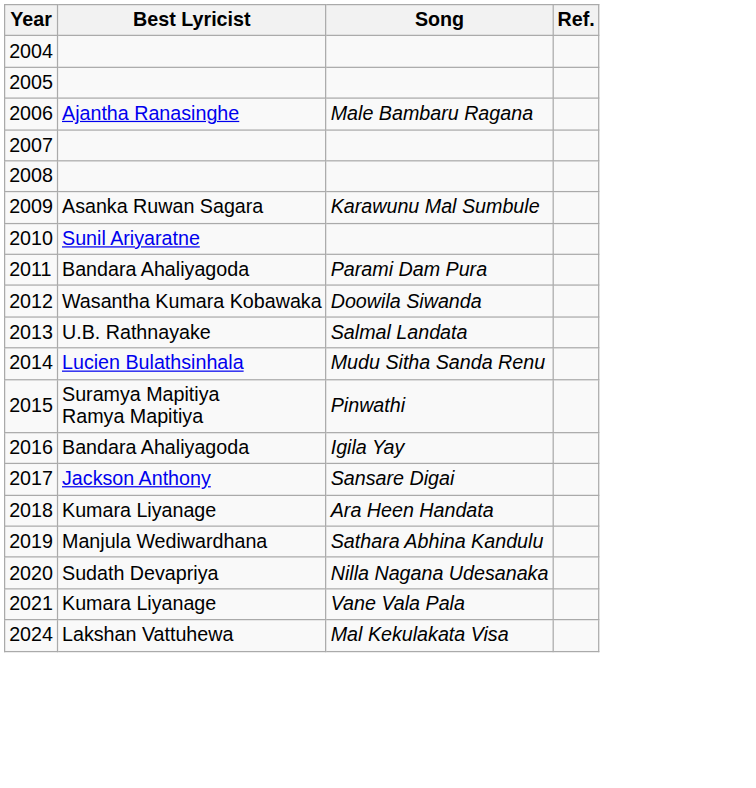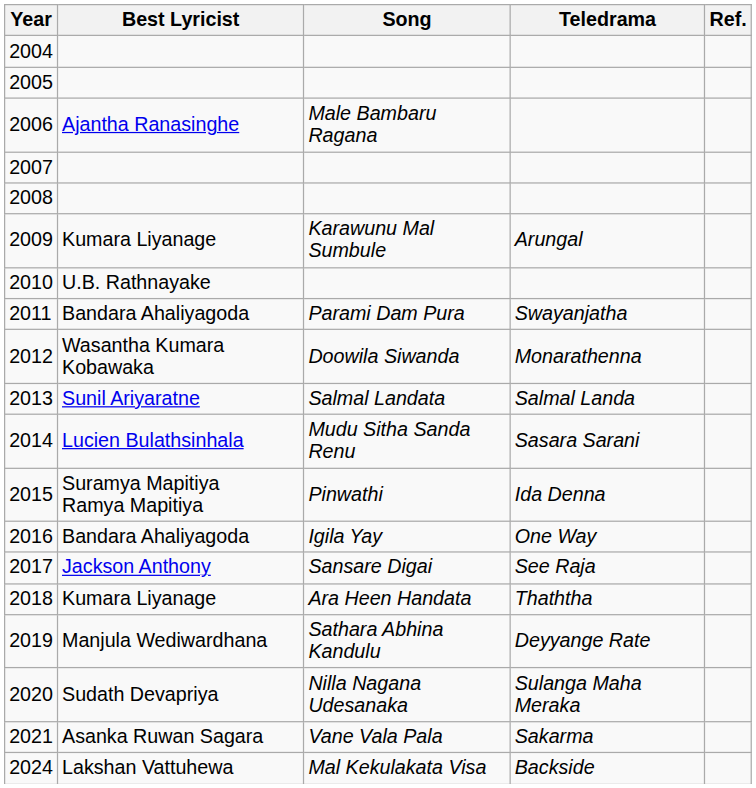 <table class="wikitable">
 <tr>
 <th>Year</th>
 <th>Best Lyricist</th>
 <th>Song</th>
+<th>Teledrama</th>
 <th>Ref.</th>
 </tr>
 <tr>
 <td>2004</td>
+<td></td>
 <td></td>
 <td></td>
 <td></td>
 </tr>
 <tr>
 <td>2005</td>
 <td></td>
 <td></td>
 <td></td>
+<td></td>
 </tr>
 <tr>
 <td>2006</td>
 <td><a href='#'>Ajantha Ranasinghe</a></td>
 <td><em>Male Bambaru Ragana</em></td>
 <td></td>
+<td></td>
 </tr>
 <tr>
 <td>2007</td>
+<td></td>
 <td></td>
 <td></td>
 <td></td>
 </tr>
 <tr>
 <td>2008</td>
 <td></td>
 <td></td>
 <td></td>
+<td></td>
 </tr>
 <tr>
 <td>2009</td>
-<td>Asanka Ruwan Sagara</td>
+<td>Kumara Liyanage</td>
 <td><em>Karawunu Mal Sumbule</em></td>
+<td><em>Arungal</em></td>
 <td></td>
 </tr>
 <tr>
 <td>2010</td>
-<td><a href='#'>Sunil Ariyaratne</a></td>
+<td>U.B. Rathnayake</td>
+<td></td>
 <td></td>
 <td></td>
 </tr>
 <tr>
 <td>2011</td>
 <td>Bandara Ahaliyagoda</td>
 <td><em>Parami Dam Pura</em></td>
+<td><em>Swayanjatha</em></td>
 <td></td>
 </tr>
 <tr>
 <td>2012</td>
 <td>Wasantha Kumara Kobawaka</td>
 <td><em>Doowila Siwanda</em></td>
+<td><em>Monarathenna</em></td>
 <td></td>
 </tr>
 <tr>
 <td>2013</td>
-<td>U.B. Rathnayake</td>
+<td><a href='#'>Sunil Ariyaratne</a></td>
 <td><em>Salmal Landata</em></td>
+<td><em>Salmal Landa</em></td>
 <td></td>
 </tr>
 <tr>
 <td>2014</td>
 <td><a href='#'>Lucien Bulathsinhala</a></td>
 <td><em>Mudu Sitha Sanda Renu</em></td>
+<td><em>Sasara Sarani</em></td>
 <td></td>
 </tr>
 <tr>
 <td>2015</td>
 <td>Suramya Mapitiya <br> Ramya Mapitiya</td>
 <td><em>Pinwathi</em></td>
+<td><em>Ida Denna</em></td>
 <td></td>
 </tr>
 <tr>
 <td>2016</td>
 <td>Bandara Ahaliyagoda</td>
 <td><em>Igila Yay</em></td>
+<td><em>One Way</em></td>
 <td></td>
 </tr>
 <tr>
 <td>2017</td>
 <td><a href='#'>Jackson Anthony</a></td>
 <td><em>Sansare Digai</em></td>
+<td><em>See Raja</em></td>
 <td></td>
 </tr>
 <tr>
 <td>2018</td>
 <td>Kumara Liyanage</td>
 <td><em>Ara Heen Handata</em></td>
+<td><em>Thaththa</em></td>
 <td></td>
 </tr>
 <tr>
 <td>2019</td>
 <td>Manjula Wediwardhana</td>
 <td><em>Sathara Abhina Kandulu</em></td>
+<td><em>Deyyange Rate</em></td>
 <td></td>
 </tr>
 <tr>
 <td>2020</td>
 <td>Sudath Devapriya</td>
 <td><em>Nilla Nagana Udesanaka</em></td>
+<td><em>Sulanga Maha Meraka</em></td>
 <td></td>
 </tr>
 <tr>
 <td>2021</td>
-<td>Kumara Liyanage</td>
+<td>Asanka Ruwan Sagara</td>
 <td><em>Vane Vala Pala</em></td>
+<td><em>Sakarma</em></td>
 <td></td>
 </tr>
 <tr>
 <td>2024</td>
 <td>Lakshan Vattuhewa</td>
 <td><em>Mal Kekulakata Visa</em></td>
+<td><em>Backside</em></td>
 <td></td>
 </tr>
 </table>
